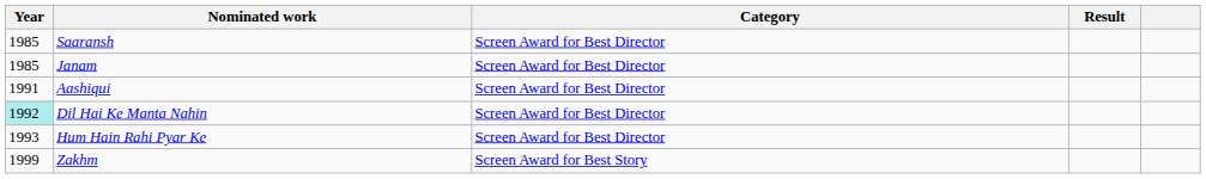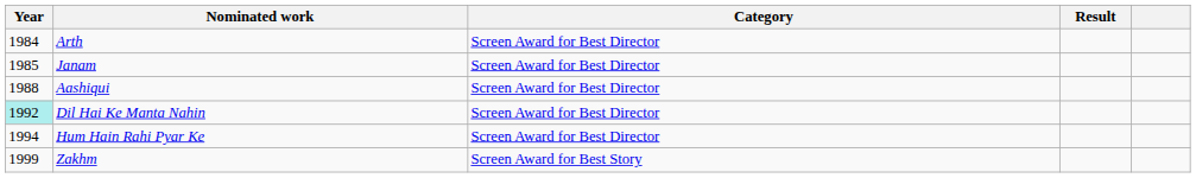 <table class="wikitable" style="width:100%;">
 <tr>
 <th scope="col" style="width:4%;">Year</th>
 <th scope="col" style="width:35%;">Nominated work</th>
 <th scope="col" style="width:50%;">Category</th>
 <th scope="col" style="width:6%;">Result</th>
 <th scope="col" style="width:5%;"></th>
 </tr>
 <tr>
-<td>1985</td>
-<td><em><a href='#'>Saaransh</a></em></td>
-<td><a href='#'>Screen Award for Best Director </a></td>
+<td>1984</td>
+<td><em><a href='#'>Arth</a></em></td>
+<td><a href='#'>Screen Award for Best Director</a></td>
 <td></td>
 <td></td>
 </tr>
 <tr>
 <td>1985</td>
 <td><em><a href='#'>Janam</a></em></td>
 <td><a href='#'>Screen Award for Best Director </a></td>
 <td></td>
 <td></td>
 </tr>
 <tr>
-<td>1991</td>
+<td>1988</td>
 <td><em><a href='#'>Aashiqui</a></em></td>
 <td><a href='#'>Screen Award for Best Director </a></td>
 <td></td>
 <td></td>
 </tr>
 <tr>
 <td style="background: paleturquoise;">1992</td>
 <td><em><a href='#'>Dil Hai Ke Manta Nahin</a></em></td>
 <td><a href='#'>Screen Award for Best Director </a></td>
 <td></td>
 <td></td>
 </tr>
 <tr>
-<td>1993</td>
+<td>1994</td>
 <td><em><a href='#'>Hum Hain Rahi Pyar Ke</a></em></td>
 <td><a href='#'>Screen Award for Best Director </a></td>
 <td></td>
 <td></td>
 </tr>
 <tr>
 <td>1999</td>
 <td><em><a href='#'>Zakhm</a></em></td>
 <td><a href='#'>Screen Award for Best Story</a></td>
 <td></td>
 <td></td>
 </tr>
 </table>
